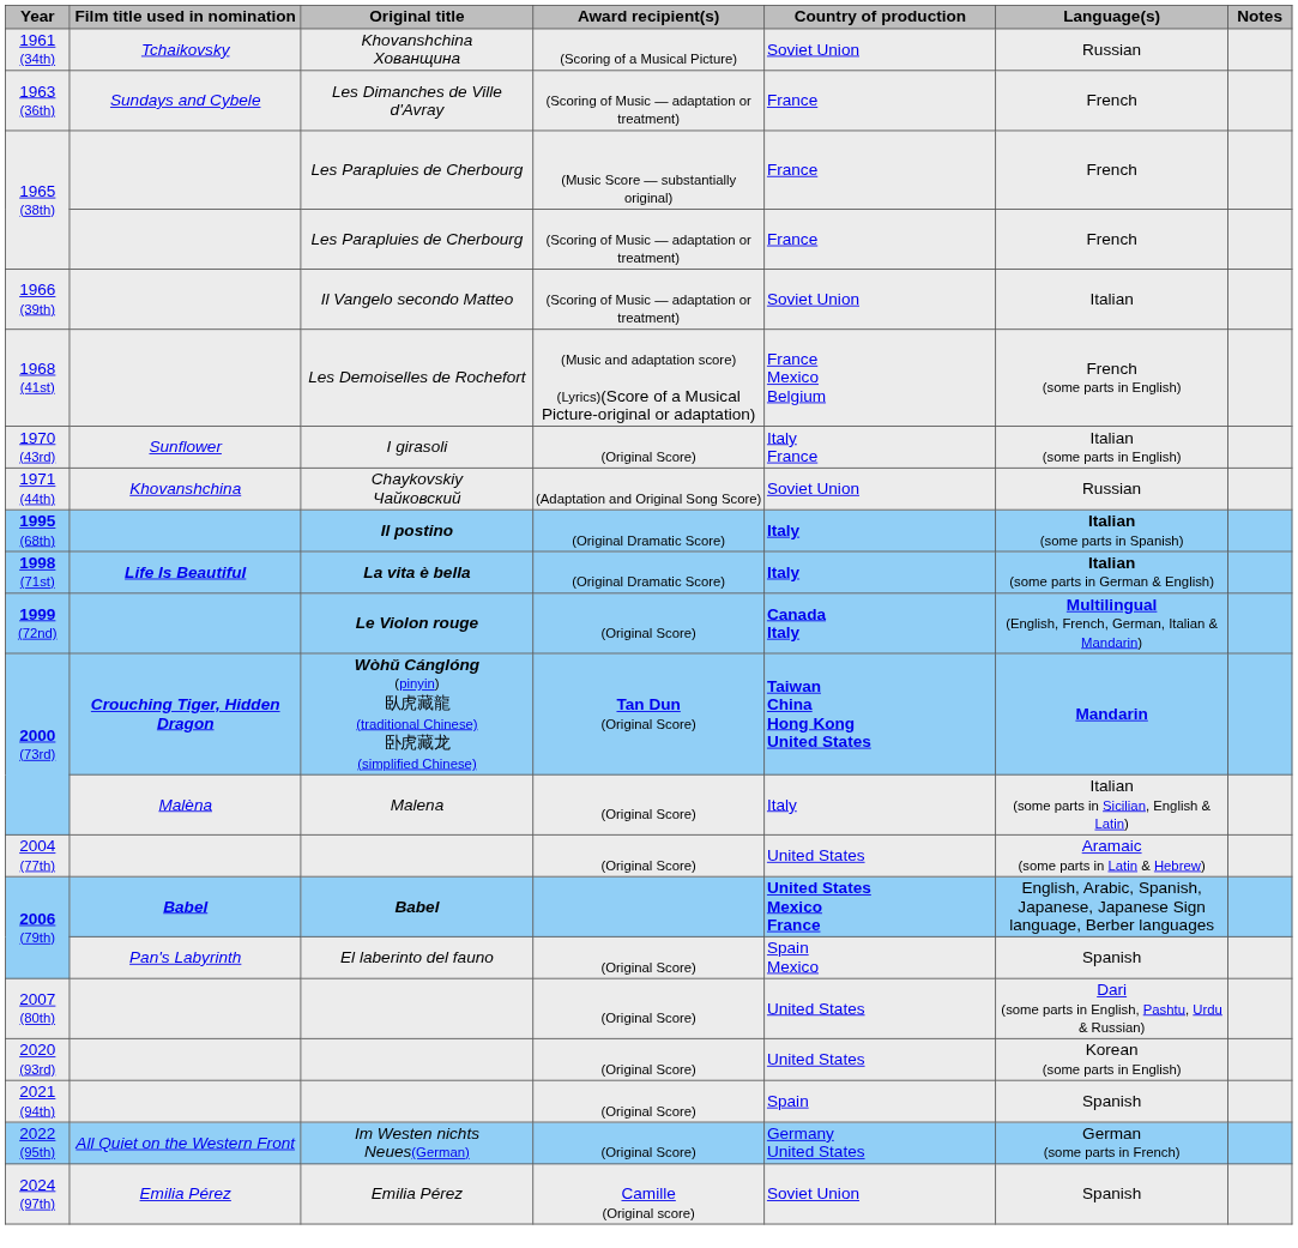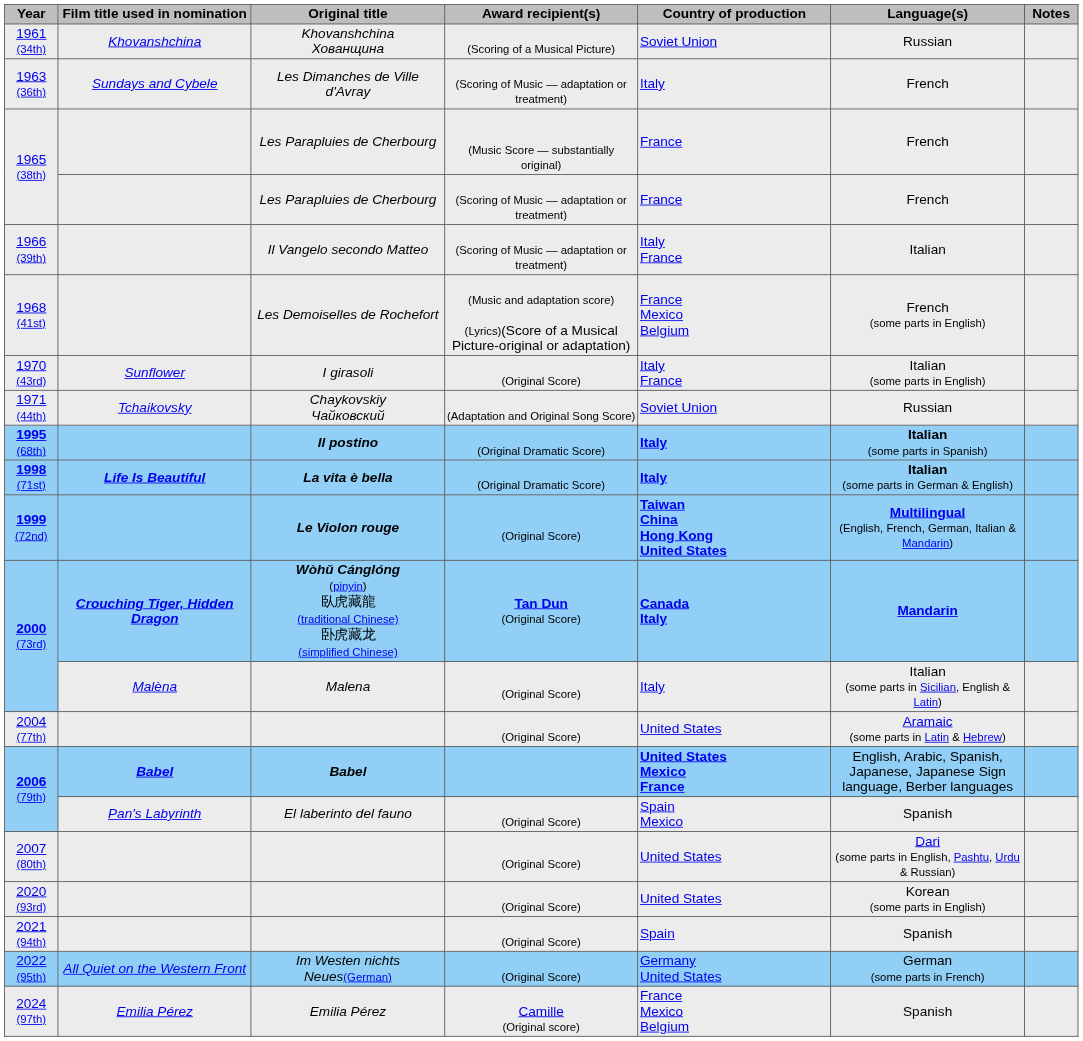 <table cellpadding=2 cellspacing=0 border=1 style="border-collapse:collapse; border: 1px #555 solid; text-align:center" class="sortable">
 <tr bgcolor="#bebebe">
 <th width="5%">Year</th>
 <th width="18%">Film title used in nomination</th>
 <th width="18%">Original title</th>
 <th width="18%">Award recipient(s)</th>
 <th width="18%">Country of production</th>
 <th width="18%">Language(s)</th>
 <th width="5%" class="unsortable">Notes</th>
 </tr>
 <tr bgcolor="#ececec">
 <td><a href='#'>1961</a><br><small><a href='#'>(34th)</a></small></td>
-<td><em><a href='#'>Tchaikovsky</a></em></td>
+<td><em><a href='#'>Khovanshchina</a></em></td>
 <td><em>Khovanshchina</em><br><em>Хованщина</em></td>
 <td><br><small>(Scoring of a Musical Picture)</small></td>
 <td align="left"> <a href='#'>Soviet Union</a></td>
 <td>Russian</td>
 <td></td>
 </tr>
 <tr bgcolor="#ececec">
 <td><a href='#'>1963</a><br><small><a href='#'>(36th)</a></small></td>
 <td><em><a href='#'>Sundays and Cybele</a></em></td>
 <td><em>Les Dimanches de Ville d'Avray</em></td>
 <td><br><small>(Scoring of Music — adaptation or treatment)</small></td>
-<td align="left"> <a href='#'>France</a></td>
+<td align="left"> <a href='#'>Italy</a></td>
 <td>French</td>
 <td></td>
 </tr>
 <tr bgcolor="#ececec">
 <td rowspan=2><a href='#'>1965</a><br><small><a href='#'>(38th)</a></small></td>
 <td><em></em></td>
 <td><em>Les Parapluies de Cherbourg</em></td>
 <td><br><br><small>(Music Score — substantially original)</small></td>
 <td align="left"> <a href='#'>France</a></td>
 <td>French</td>
 <td></td>
 </tr>
 <tr bgcolor="#ececec">
 <td><em></em></td>
 <td><em>Les Parapluies de Cherbourg</em></td>
 <td><br><small>(Scoring of Music — adaptation or treatment)</small></td>
 <td align="left"> <a href='#'>France</a></td>
 <td>French</td>
 <td></td>
 </tr>
 <tr bgcolor="#ececec">
 <td><a href='#'>1966</a><br><small><a href='#'>(39th)</a></small></td>
 <td><em></em></td>
 <td><em>Il Vangelo secondo Matteo</em></td>
 <td><br><small>(Scoring of Music — adaptation or treatment)</small></td>
-<td align="left"> <a href='#'>Soviet Union</a></td>
+<td align="left"> <a href='#'>Italy</a><br> <a href='#'>France</a></td>
 <td>Italian</td>
 <td></td>
 </tr>
 <tr bgcolor="#ececec">
 <td><a href='#'>1968</a><br><small><a href='#'>(41st)</a></small></td>
 <td><em></em></td>
 <td><em>Les Demoiselles de Rochefort</em></td>
 <td><br><small>(Music and adaptation score)</small><br><br><small>(Lyrics)</small>(Score of a Musical Picture-original or adaptation)</td>
 <td align="left"> <a href='#'>France</a> <br>  <a href='#'>Mexico</a> <br>  <a href='#'>Belgium</a></td>
 <td>French<br><small>(some parts in English)</small></td>
 <td></td>
 </tr>
 <tr bgcolor="#ececec">
 <td><a href='#'>1970</a><br><small><a href='#'>(43rd)</a></small></td>
 <td><em><a href='#'>Sunflower</a></em></td>
 <td><em>I girasoli</em></td>
 <td><br><small>(Original Score)</small></td>
 <td align="left"> <a href='#'>Italy</a><br> <a href='#'>France</a></td>
 <td>Italian<br><small>(some parts in English)</small></td>
 <td></td>
 </tr>
 <tr bgcolor="#ececec">
 <td><a href='#'>1971</a><br><small><a href='#'>(44th)</a></small></td>
-<td><em><a href='#'>Khovanshchina</a></em></td>
+<td><em><a href='#'>Tchaikovsky</a></em></td>
 <td><em>Chaykovskiy</em><br><em>Чайковский</em></td>
 <td><br><small>(Adaptation and Original Song Score)</small></td>
 <td align="left"> <a href='#'>Soviet Union</a></td>
 <td>Russian</td>
 <td></td>
 </tr>
 <tr bgcolor="#91CFF6">
 <td><strong><a href='#'>1995</a></strong><br><small><a href='#'>(68th)</a></small></td>
 <td><strong><em></em></strong></td>
 <td><strong><em>Il postino</em></strong></td>
 <td><strong></strong><br><small>(Original Dramatic Score)</small><br></td>
 <td align="left"> <strong><a href='#'>Italy</a></strong></td>
 <td><strong>Italian</strong><br><small>(some parts in Spanish)</small></td>
 <td></td>
 </tr>
 <tr bgcolor="#91CFF6">
 <td><strong><a href='#'>1998</a></strong><br><small><a href='#'>(71st)</a></small></td>
 <td><strong><em><a href='#'>Life Is Beautiful</a></em></strong></td>
 <td><strong><em>La vita è bella</em></strong></td>
 <td><strong></strong><br><small>(Original Dramatic Score)</small><br></td>
 <td align="left"> <strong><a href='#'>Italy</a></strong></td>
 <td><strong>Italian</strong><br><small>(some parts in German & English)</small></td>
 <td></td>
 </tr>
 <tr bgcolor="#91CFF6">
 <td><strong><a href='#'>1999</a></strong><br><small><a href='#'>(72nd)</a></small></td>
 <td><strong><em></em></strong></td>
 <td><strong><em>Le Violon rouge</em></strong></td>
 <td><strong></strong><br><small>(Original Score)</small><br></td>
-<td align="left"> <strong><a href='#'>Canada</a></strong><br> <strong><a href='#'>Italy</a></strong></td>
+<td align="left"> <strong><a href='#'>Taiwan</a></strong><br> <strong><a href='#'>China</a></strong><br> <strong><a href='#'>Hong Kong</a></strong><br> <strong><a href='#'>United States</a></strong></td>
 <td><strong><a href='#'>Multilingual</a></strong><br><small>(English, French, German, Italian & <a href='#'>Mandarin</a>)</small></td>
 <td></td>
 </tr>
 <tr bgcolor="#91CFF6">
 <td rowspan=2><strong><a href='#'>2000</a></strong><br><small><a href='#'>(73rd)</a></small></td>
 <td><strong><em><a href='#'>Crouching Tiger, Hidden Dragon</a></em></strong></td>
 <td><strong><em>Wòhǔ Cánglóng</em></strong><br><small>(<a href='#'>pinyin</a>)</small><br>臥虎藏龍<br><small><a href='#'>(traditional Chinese)</a></small><br>卧虎藏龙<br><small><a href='#'>(simplified Chinese)</a></small></td>
 <td><strong><a href='#'>Tan Dun</a></strong><br><small>(Original Score)</small><br></td>
-<td align="left"> <strong><a href='#'>Taiwan</a></strong><br> <strong><a href='#'>China</a></strong><br> <strong><a href='#'>Hong Kong</a></strong><br> <strong><a href='#'>United States</a></strong></td>
+<td align="left"> <strong><a href='#'>Canada</a></strong><br> <strong><a href='#'>Italy</a></strong></td>
 <td><strong><a href='#'>Mandarin</a></strong></td>
 <td></td>
 </tr>
 <tr bgcolor="#ececec">
 <td><em><a href='#'>Malèna</a></em></td>
 <td><em>Malena</em></td>
 <td><br><small>(Original Score)</small></td>
 <td align="left"> <a href='#'>Italy</a></td>
 <td>Italian<br><small>(some parts in <a href='#'>Sicilian</a>, English & <a href='#'>Latin</a>)</small></td>
 <td></td>
 </tr>
 <tr bgcolor="#ececec">
 <td><a href='#'>2004</a><br><small><a href='#'>(77th)</a></small></td>
 <td><em></em></td>
 <td><em></em></td>
 <td><br><small>(Original Score)</small></td>
 <td align="left"> <a href='#'>United States</a></td>
 <td><a href='#'>Aramaic</a><br><small>(some parts in <a href='#'>Latin</a> & <a href='#'>Hebrew</a>)</small></td>
 <td></td>
 </tr>
 <tr bgcolor="#91CFF6">
 <td rowspan=2><strong><a href='#'>2006</a></strong><br><small><a href='#'>(79th)</a></small></td>
 <td><strong><em><a href='#'>Babel</a></em></strong></td>
 <td><strong><em>Babel</em></strong></td>
 <td><strong></strong></td>
 <td align="left"><strong> <a href='#'>United States</a><br> <a href='#'>Mexico</a><br> <a href='#'>France</a></strong></td>
 <td>English, Arabic, Spanish, Japanese, Japanese Sign language, Berber languages</td>
 <td></td>
 </tr>
 <tr bgcolor="#ececec">
 <td><em><a href='#'>Pan's Labyrinth</a></em></td>
 <td><em>El laberinto del fauno</em></td>
 <td><br><small>(Original Score)</small></td>
 <td align="left"> <a href='#'>Spain</a><br> <a href='#'>Mexico</a></td>
 <td>Spanish</td>
 <td></td>
 </tr>
 <tr bgcolor="#ececec">
 <td><a href='#'>2007</a><br><small><a href='#'>(80th)</a></small></td>
 <td><em></em></td>
 <td><em></em></td>
 <td><br><small>(Original Score)</small></td>
 <td align="left"> <a href='#'>United States</a></td>
 <td><a href='#'>Dari</a><br><small>(some parts in English, <a href='#'>Pashtu</a>, <a href='#'>Urdu</a> & Russian)</small></td>
 <td></td>
 </tr>
 <tr bgcolor="#ececec">
 <td><a href='#'>2020</a><br><small><a href='#'>(93rd)</a></small></td>
 <td><em></em></td>
 <td><em></em></td>
 <td><br><small>(Original Score)</small></td>
 <td align="left"> <a href='#'>United States</a></td>
 <td>Korean<br><small>(some parts in English)</small></td>
 <td></td>
 </tr>
 <tr bgcolor="#ececec">
 <td><a href='#'>2021</a><br><small><a href='#'>(94th)</a></small></td>
 <td><em></em></td>
 <td><em></em></td>
 <td><br><small>(Original Score)</small></td>
 <td align="left"> <a href='#'>Spain</a></td>
 <td>Spanish</td>
 <td></td>
 </tr>
 <tr bgcolor="#91CFF6">
 <td><a href='#'>2022</a><br><small><a href='#'>(95th)</a></small></td>
 <td><em><a href='#'>All Quiet on the Western Front</a></em></td>
 <td><em>Im Westen nichts Neues</em><small><a href='#'>(German)</a></small></td>
 <td><br><small>(Original Score)</small></td>
 <td align="left"> <a href='#'>Germany</a><br> <a href='#'>United States</a></td>
 <td>German <br><small>(some parts in French)</small></td>
 <td></td>
 </tr>
 <tr bgcolor="#ececec">
 <td><a href='#'>2024</a><br><small><a href='#'>(97th)</a></small></td>
 <td><em><a href='#'>Emilia Pérez</a></em></td>
 <td><em>Emilia Pérez</em></td>
 <td><br><a href='#'>Camille</a><br><small>(Original score)</small></td>
-<td align="left"> <a href='#'>Soviet Union</a></td>
+<td align="left"> <a href='#'>France</a> <br>  <a href='#'>Mexico</a> <br>  <a href='#'>Belgium</a></td>
 <td>Spanish</td>
 <td></td>
 </tr>
 </table>
